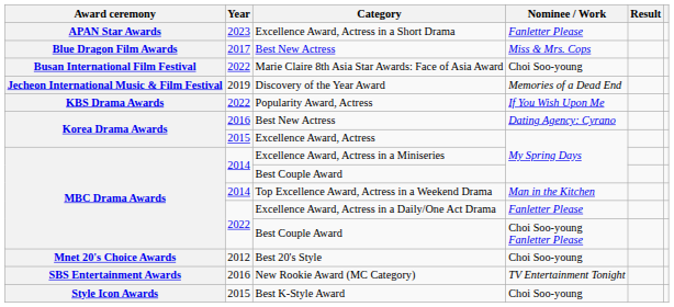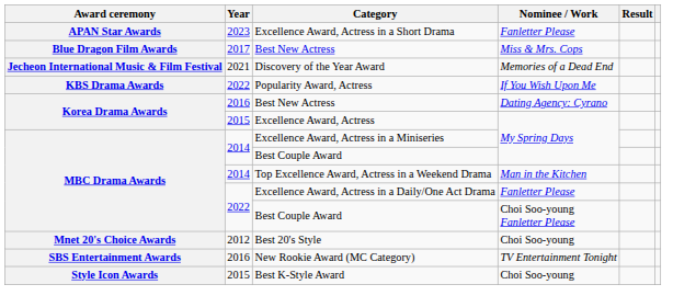 <table class="wikitable plainrowheaders sortable">
 <tr>
 <th scope="col">Award ceremony</th>
 <th scope="col">Year</th>
 <th scope="col">Category</th>
 <th scope="col">Nominee / Work</th>
 <th scope="col">Result</th>
 <th scope="col" class="unsortable"></th>
 </tr>
 <tr>
 <th scope="row"><a href='#'>APAN Star Awards</a></th>
 <td style="text-align:center"><a href='#'>2023</a></td>
 <td>Excellence Award, Actress in a Short Drama</td>
 <td><em><a href='#'>Fanletter Please</a></em></td>
 <td></td>
 <td rowspan="1" style="text-align:center"></td>
 </tr>
 <tr>
 <th scope="row"><a href='#'>Blue Dragon Film Awards</a></th>
 <td style="text-align:center"><a href='#'>2017</a></td>
 <td><a href='#'>Best New Actress</a></td>
 <td><em><a href='#'>Miss & Mrs. Cops</a></em></td>
 <td></td>
 <td style="text-align:center"></td>
 </tr>
 <tr>
-<th scope="row"><a href='#'>Busan International Film Festival</a></th>
-<td style="text-align:center"><a href='#'>2022</a></td>
-<td>Marie Claire 8th Asia Star Awards: Face of Asia Award</td>
-<td>Choi Soo-young</td>
-<td></td>
-<td style="text-align:center"></td>
-</tr>
-<tr>
 <th scope="row"><a href='#'>Jecheon International Music & Film Festival</a></th>
-<td style="text-align:center">2019</td>
+<td style="text-align:center">2021</td>
 <td>Discovery of the Year Award</td>
 <td><em>Memories of a Dead End</em></td>
 <td></td>
 <td style="text-align:center"></td>
 </tr>
 <tr>
 <th scope="row"><a href='#'>KBS Drama Awards</a></th>
 <td style="text-align:center"><a href='#'>2022</a></td>
 <td>Popularity Award, Actress</td>
 <td><em><a href='#'>If You Wish Upon Me</a></em></td>
 <td></td>
 <td style="text-align:center"></td>
 </tr>
 <tr>
 <th scope="row" rowspan="2"><a href='#'>Korea Drama Awards</a></th>
 <td style="text-align:center"><a href='#'>2016</a></td>
 <td>Best New Actress</td>
 <td><em><a href='#'>Dating Agency: Cyrano</a></em></td>
 <td></td>
 <td style="text-align:center"></td>
 </tr>
 <tr>
 <td style="text-align:center"><a href='#'>2015</a></td>
 <td>Excellence Award, Actress</td>
 <td rowspan="3"><em><a href='#'>My Spring Days</a></em></td>
 <td></td>
 <td style="text-align:center"></td>
 </tr>
 <tr>
 <th scope="row" rowspan="5"><a href='#'>MBC Drama Awards</a></th>
 <td rowspan="2" style="text-align:center"><a href='#'>2014</a></td>
 <td>Excellence Award, Actress in a Miniseries</td>
 <td></td>
 <td style="text-align:center"></td>
 </tr>
 <tr>
 <td>Best Couple Award</td>
 <td></td>
 <td style="text-align:center"></td>
 </tr>
 <tr>
 <td style="text-align:center"><a href='#'>2014</a></td>
 <td>Top Excellence Award, Actress in a Weekend Drama</td>
 <td><em><a href='#'>Man in the Kitchen</a></em></td>
 <td></td>
 <td style="text-align:center"></td>
 </tr>
 <tr>
 <td rowspan="2" style="text-align:center"><a href='#'>2022</a></td>
 <td>Excellence Award, Actress in a Daily/One Act Drama</td>
 <td><em><a href='#'>Fanletter Please</a></em></td>
 <td></td>
 <td style="text-align:center"></td>
 </tr>
 <tr>
 <td>Best Couple Award</td>
 <td>Choi Soo-young <br><em><a href='#'>Fanletter Please</a></em></td>
 <td></td>
 <td style="text-align:center"></td>
 </tr>
 <tr>
 <th scope="row"><a href='#'>Mnet 20's Choice Awards</a></th>
 <td style="text-align:center">2012</td>
 <td>Best 20's Style</td>
 <td>Choi Soo-young</td>
 <td></td>
 <td style="text-align:center"></td>
 </tr>
 <tr>
 <th scope="row"><a href='#'>SBS Entertainment Awards</a></th>
 <td style="text-align:center">2016</td>
 <td>New Rookie Award (MC Category)</td>
 <td><em>TV Entertainment Tonight</em></td>
 <td></td>
 <td style="text-align:center"></td>
 </tr>
 <tr>
 <th scope="row"><a href='#'>Style Icon Awards</a></th>
 <td style="text-align:center">2015</td>
 <td>Best K-Style Award</td>
 <td>Choi Soo-young</td>
 <td></td>
 <td style="text-align:center"></td>
 </tr>
 </table>
